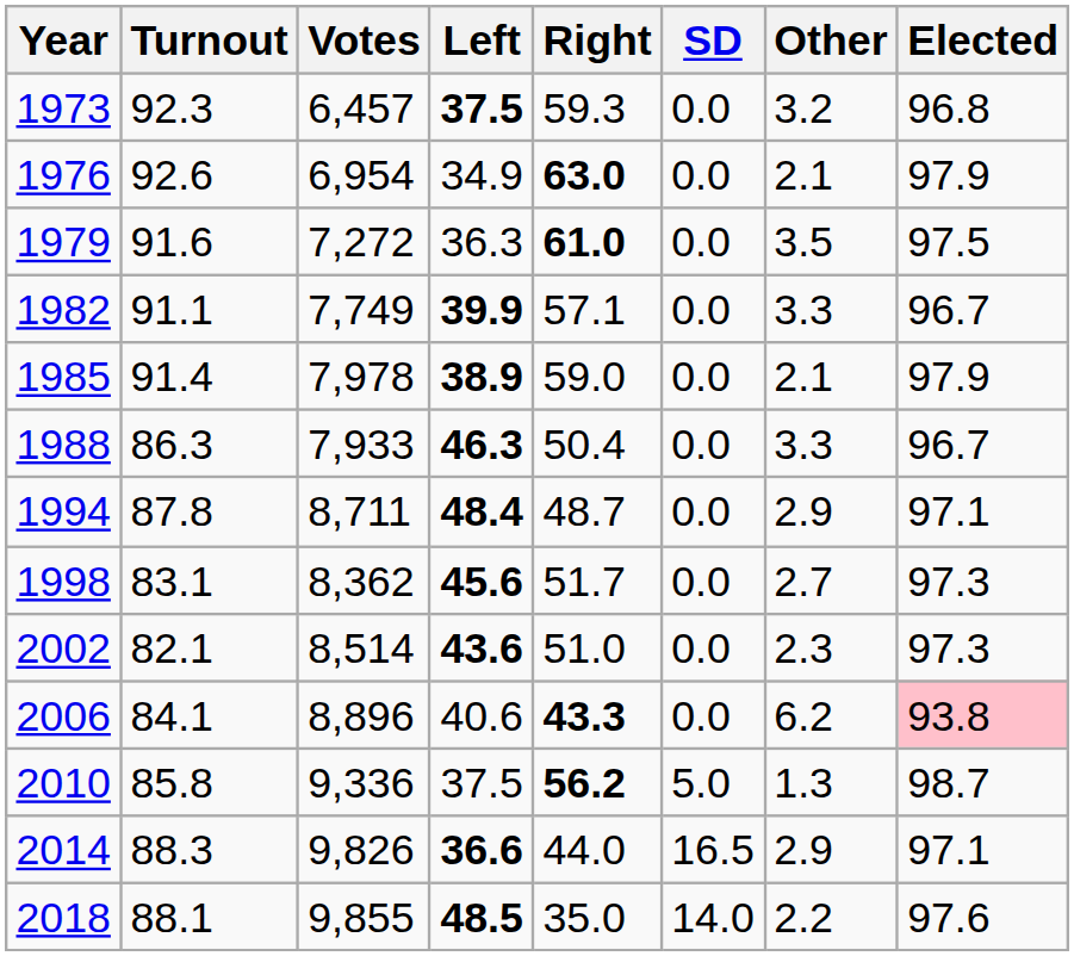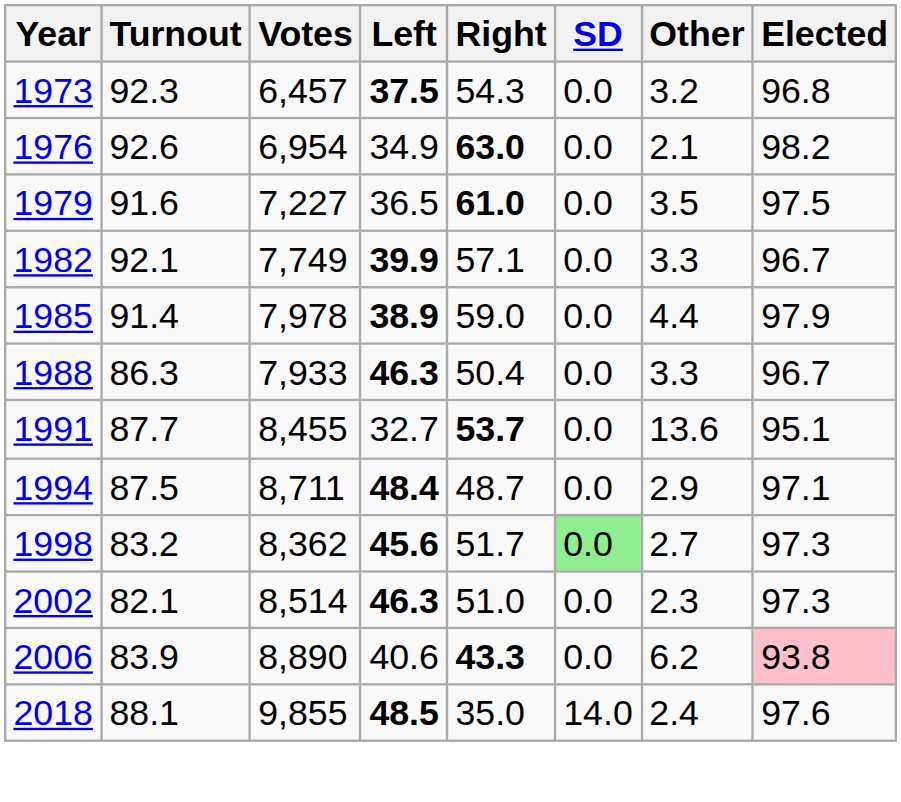 <table class="wikitable sortable" style="font-size: 95%;">
 <tr>
 <th>Year</th>
 <th>Turnout</th>
 <th>Votes</th>
 <th>Left</th>
 <th>Right</th>
 <th><a href='#'>SD</a></th>
 <th>Other</th>
 <th>Elected</th>
 </tr>
 <tr>
 <td><a href='#'>1973</a></td>
 <td>92.3</td>
 <td>6,457</td>
 <td><strong>37.5</strong></td>
-<td>59.3</td>
+<td>54.3</td>
 <td>0.0</td>
 <td>3.2</td>
 <td>96.8</td>
 </tr>
 <tr>
 <td><a href='#'>1976</a></td>
 <td>92.6</td>
 <td>6,954</td>
 <td>34.9</td>
 <td><strong>63.0</strong></td>
 <td>0.0</td>
 <td>2.1</td>
-<td>97.9</td>
+<td>98.2</td>
 </tr>
 <tr>
 <td><a href='#'>1979</a></td>
 <td>91.6</td>
-<td>7,272</td>
-<td>36.3</td>
+<td>7,227</td>
+<td>36.5</td>
 <td><strong>61.0</strong></td>
 <td>0.0</td>
 <td>3.5</td>
 <td>97.5</td>
 </tr>
 <tr>
 <td><a href='#'>1982</a></td>
-<td>91.1</td>
+<td>92.1</td>
 <td>7,749</td>
 <td><strong>39.9</strong></td>
 <td>57.1</td>
 <td>0.0</td>
 <td>3.3</td>
 <td>96.7</td>
 </tr>
 <tr>
 <td><a href='#'>1985</a></td>
 <td>91.4</td>
 <td>7,978</td>
 <td><strong>38.9</strong></td>
 <td>59.0</td>
 <td>0.0</td>
-<td>2.1</td>
+<td>4.4</td>
 <td>97.9</td>
 </tr>
 <tr>
 <td><a href='#'>1988</a></td>
 <td>86.3</td>
 <td>7,933</td>
 <td><strong>46.3</strong></td>
 <td>50.4</td>
 <td>0.0</td>
 <td>3.3</td>
 <td>96.7</td>
 </tr>
 <tr>
+<td><a href='#'>1991</a></td>
+<td>87.7</td>
+<td>8,455</td>
+<td>32.7</td>
+<td><strong>53.7</strong></td>
+<td>0.0</td>
+<td>13.6</td>
+<td>95.1</td>
+</tr>
+<tr>
 <td><a href='#'>1994</a></td>
-<td>87.8</td>
+<td>87.5</td>
 <td>8,711</td>
 <td><strong>48.4</strong></td>
 <td>48.7</td>
 <td>0.0</td>
 <td>2.9</td>
 <td>97.1</td>
 </tr>
 <tr>
 <td><a href='#'>1998</a></td>
-<td>83.1</td>
+<td>83.2</td>
 <td>8,362</td>
 <td><strong>45.6</strong></td>
 <td>51.7</td>
-<td>0.0</td>
+<td style="background: lightgreen;">0.0</td>
 <td>2.7</td>
 <td>97.3</td>
 </tr>
 <tr>
 <td><a href='#'>2002</a></td>
 <td>82.1</td>
 <td>8,514</td>
-<td><strong>43.6</strong></td>
+<td><strong>46.3</strong></td>
 <td>51.0</td>
 <td>0.0</td>
 <td>2.3</td>
 <td>97.3</td>
 </tr>
 <tr>
 <td><a href='#'>2006</a></td>
-<td>84.1</td>
-<td>8,896</td>
+<td>83.9</td>
+<td>8,890</td>
 <td>40.6</td>
 <td><strong>43.3</strong></td>
 <td>0.0</td>
 <td>6.2</td>
 <td style="background: pink;">93.8</td>
-</tr>
-<tr>
-<td><a href='#'>2010</a></td>
-<td>85.8</td>
-<td>9,336</td>
-<td>37.5</td>
-<td><strong>56.2</strong></td>
-<td>5.0</td>
-<td>1.3</td>
-<td>98.7</td>
-</tr>
-<tr>
-<td><a href='#'>2014</a></td>
-<td>88.3</td>
-<td>9,826</td>
-<td><strong>36.6</strong></td>
-<td>44.0</td>
-<td>16.5</td>
-<td>2.9</td>
-<td>97.1</td>
 </tr>
 <tr>
 <td><a href='#'>2018</a></td>
 <td>88.1</td>
 <td>9,855</td>
 <td><strong>48.5</strong></td>
 <td>35.0</td>
 <td>14.0</td>
-<td>2.2</td>
+<td>2.4</td>
 <td>97.6</td>
 </tr>
 </table>
